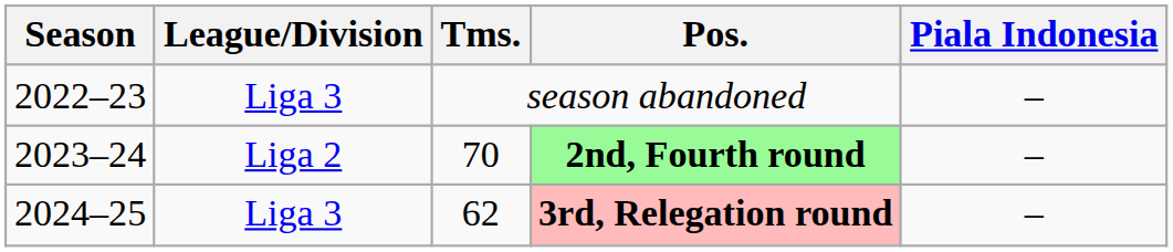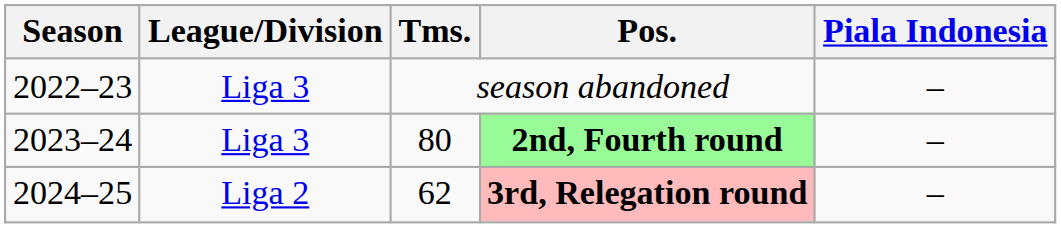 <table class="wikitable" style="text-align:center">
 <tr style="background:#efefef;">
 <th>Season</th>
 <th>League/Division</th>
 <th>Tms.</th>
 <th>Pos.</th>
 <th><a href='#'>Piala Indonesia</a></th>
 </tr>
 <tr>
 <td>2022–23</td>
 <td><a href='#'>Liga 3</a></td>
 <td colspan="2"><em>season abandoned</em></td>
 <td>–</td>
 </tr>
 <tr>
 <td>2023–24</td>
-<td><a href='#'>Liga 2</a></td>
-<td>70</td>
+<td><a href='#'>Liga 3</a></td>
+<td>80</td>
 <td bgcolor="palegreen"><strong>2nd, Fourth round</strong></td>
 <td>–</td>
 </tr>
 <tr>
 <td>2024–25</td>
-<td><a href='#'>Liga 3</a></td>
+<td><a href='#'>Liga 2</a></td>
 <td>62</td>
 <td style="background: #FFBBBB;"><strong>3rd, Relegation round</strong></td>
 <td>–</td>
 </tr>
 </table>
